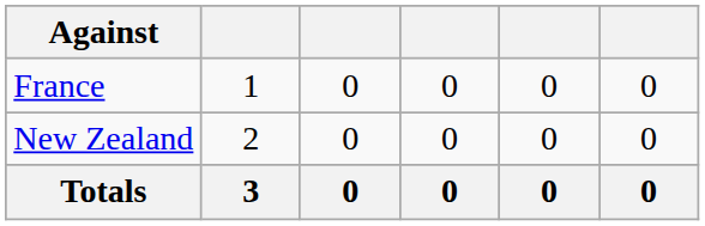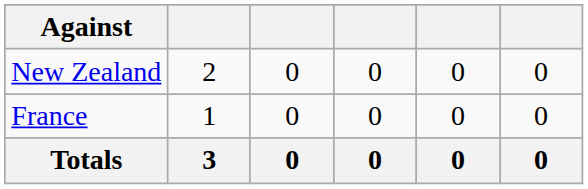 <table class="wikitable" style="text-align:center;">
 <tr>
 <th>Against</th>
 <th style="width:40px;"></th>
 <th style="width:40px;"></th>
 <th style="width:40px;"></th>
 <th style="width:40px;"></th>
 <th style="width:40px;"></th>
 </tr>
 <tr>
-<td style="text-align:left;"> <a href='#'>France</a></td>
-<td>1</td>
+<td style="text-align:left;"> <a href='#'>New Zealand</a></td>
+<td>2</td>
 <td>0</td>
 <td>0</td>
 <td>0</td>
 <td>0</td>
 </tr>
 <tr>
-<td style="text-align:left;"> <a href='#'>New Zealand</a></td>
-<td>2</td>
+<td style="text-align:left;"> <a href='#'>France</a></td>
+<td>1</td>
 <td>0</td>
 <td>0</td>
 <td>0</td>
 <td>0</td>
 </tr>
 <tr>
 <th>Totals</th>
 <th>3</th>
 <th>0</th>
 <th>0</th>
 <th>0</th>
 <th>0</th>
 </tr>
 </table>
